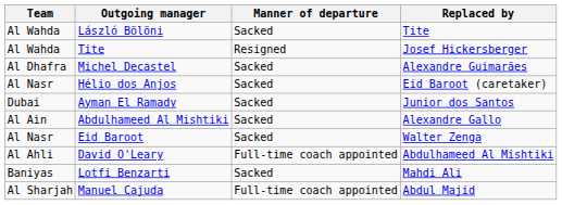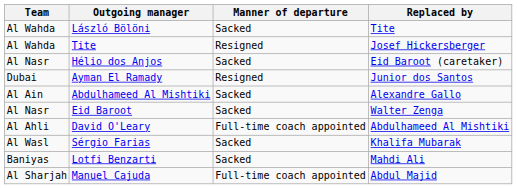 <table class="wikitable sortable">
 <tr>
 <th>Team</th>
 <th>Outgoing manager</th>
 <th>Manner of departure</th>
 <th>Replaced by</th>
 </tr>
 <tr>
 <td>Al Wahda</td>
 <td> <a href='#'>László Bölöni</a></td>
 <td>Sacked</td>
 <td> <a href='#'>Tite</a></td>
 </tr>
 <tr>
 <td>Al Wahda</td>
 <td> <a href='#'>Tite</a></td>
 <td>Resigned</td>
 <td> <a href='#'>Josef Hickersberger</a></td>
 </tr>
 <tr>
-<td>Al Dhafra</td>
-<td> <a href='#'>Michel Decastel</a></td>
-<td>Sacked</td>
-<td> <a href='#'>Alexandre Guimarães</a></td>
-</tr>
-<tr>
 <td>Al Nasr</td>
 <td> <a href='#'>Hélio dos Anjos</a></td>
 <td>Sacked</td>
 <td> <a href='#'>Eid Baroot</a> (caretaker)</td>
 </tr>
 <tr>
 <td>Dubai</td>
 <td> <a href='#'>Ayman El Ramady</a></td>
-<td>Sacked</td>
+<td>Resigned</td>
 <td> <a href='#'>Junior dos Santos</a></td>
 </tr>
 <tr>
 <td>Al Ain</td>
 <td> <a href='#'>Abdulhameed Al Mishtiki</a></td>
 <td>Sacked</td>
 <td> <a href='#'>Alexandre Gallo</a></td>
 </tr>
 <tr>
 <td>Al Nasr</td>
 <td> <a href='#'>Eid Baroot</a></td>
 <td>Sacked</td>
 <td> <a href='#'>Walter Zenga</a></td>
 </tr>
 <tr>
 <td>Al Ahli</td>
 <td> <a href='#'>David O'Leary</a></td>
 <td>Full-time coach appointed</td>
 <td> <a href='#'>Abdulhameed Al Mishtiki</a></td>
 </tr>
 <tr>
+<td>Al Wasl</td>
+<td> <a href='#'>Sérgio Farias</a></td>
+<td>Sacked</td>
+<td> <a href='#'>Khalifa Mubarak</a></td>
+</tr>
+<tr>
 <td>Baniyas</td>
 <td> <a href='#'>Lotfi Benzarti</a></td>
 <td>Sacked</td>
 <td> <a href='#'>Mahdi Ali</a></td>
 </tr>
 <tr>
 <td>Al Sharjah</td>
 <td> <a href='#'>Manuel Cajuda</a></td>
 <td>Full-time coach appointed</td>
 <td> <a href='#'>Abdul Majid</a></td>
 </tr>
 </table>
